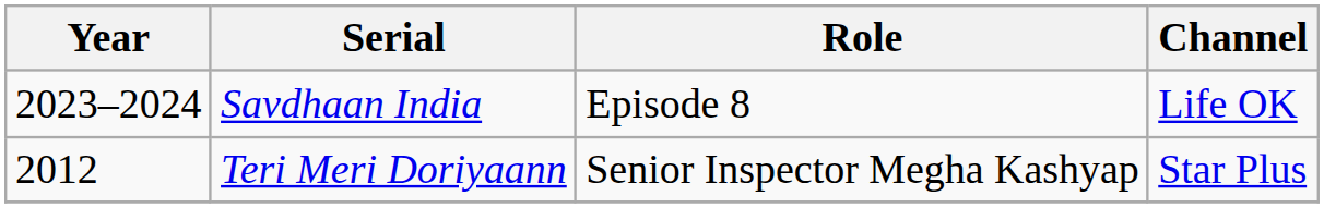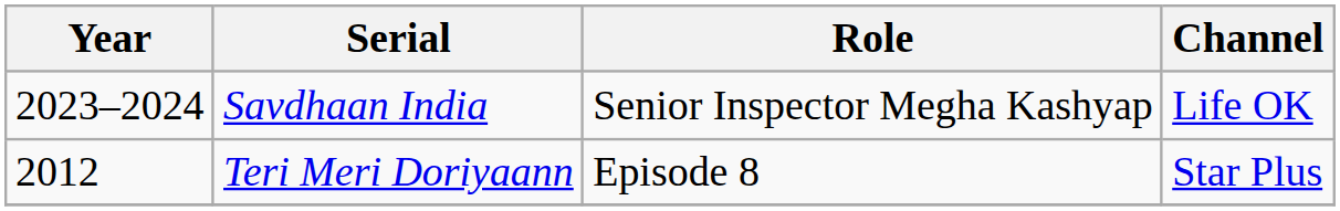 <table class="wikitable sortable">
 <tr>
 <th>Year</th>
 <th>Serial</th>
 <th>Role</th>
 <th>Channel</th>
 </tr>
 <tr>
 <td>2023–2024</td>
 <td><em><a href='#'>Savdhaan India</a></em></td>
-<td>Episode 8</td>
+<td>Senior Inspector Megha Kashyap</td>
 <td><a href='#'>Life OK</a></td>
 </tr>
 <tr>
 <td>2012</td>
 <td><em><a href='#'>Teri Meri Doriyaann</a></em></td>
-<td>Senior Inspector Megha Kashyap</td>
+<td>Episode 8</td>
 <td><a href='#'>Star Plus</a></td>
 </tr>
 <tr>
 </tr>
 </table>
